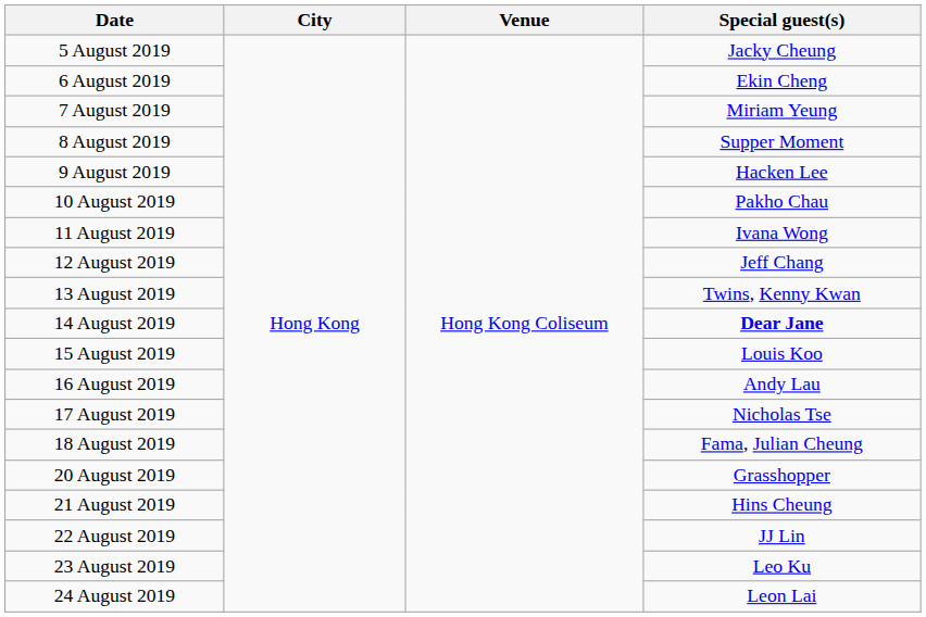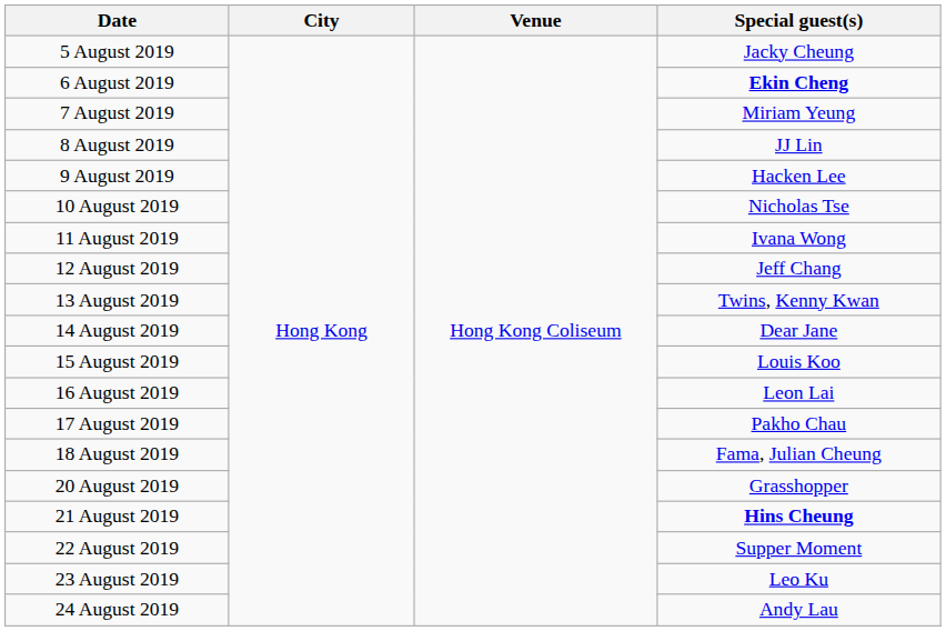 <table class="wikitable" style="text-align:center;">
 <tr>
 <th scope="col" style="width:11em;">Date</th>
 <th scope="col" style="width:9em;">City</th>
 <th scope="col" style="width:12em;">Venue</th>
 <th scope="col" style="width:14em;">Special guest(s)</th>
 </tr>
 <tr>
 <td>5 August 2019</td>
 <td rowspan="19"><a href='#'>Hong Kong</a></td>
 <td rowspan="19"><a href='#'>Hong Kong Coliseum</a></td>
 <td><a href='#'>Jacky Cheung</a></td>
 </tr>
 <tr>
 <td>6 August 2019</td>
-<td><a href='#'>Ekin Cheng</a></td>
+<td><strong><a href='#'>Ekin Cheng</a></strong></td>
 </tr>
 <tr>
 <td>7 August 2019</td>
 <td><a href='#'>Miriam Yeung</a></td>
 </tr>
 <tr>
 <td>8 August 2019</td>
-<td><a href='#'>Supper Moment</a></td>
+<td><a href='#'>JJ Lin</a></td>
 </tr>
 <tr>
 <td>9 August 2019</td>
 <td><a href='#'>Hacken Lee</a></td>
 </tr>
 <tr>
 <td>10 August 2019</td>
-<td><a href='#'>Pakho Chau</a></td>
+<td><a href='#'>Nicholas Tse</a></td>
 </tr>
 <tr>
 <td>11 August 2019</td>
 <td><a href='#'>Ivana Wong</a></td>
 </tr>
 <tr>
 <td>12 August 2019</td>
 <td><a href='#'>Jeff Chang</a></td>
 </tr>
 <tr>
 <td>13 August 2019</td>
 <td><a href='#'>Twins</a>, <a href='#'>Kenny Kwan</a></td>
 </tr>
 <tr>
 <td>14 August 2019</td>
-<td><strong><a href='#'>Dear Jane</a></strong></td>
+<td><a href='#'>Dear Jane</a></td>
 </tr>
 <tr>
 <td>15 August 2019</td>
 <td><a href='#'>Louis Koo</a></td>
 </tr>
 <tr>
 <td>16 August 2019</td>
-<td><a href='#'>Andy Lau</a></td>
+<td><a href='#'>Leon Lai</a></td>
 </tr>
 <tr>
 <td>17 August 2019</td>
-<td><a href='#'>Nicholas Tse</a></td>
+<td><a href='#'>Pakho Chau</a></td>
 </tr>
 <tr>
 <td>18 August 2019</td>
 <td><a href='#'>Fama</a>, <a href='#'>Julian Cheung</a></td>
 </tr>
 <tr>
 <td>20 August 2019</td>
 <td><a href='#'>Grasshopper</a></td>
 </tr>
 <tr>
 <td>21 August 2019</td>
-<td><a href='#'>Hins Cheung</a></td>
+<td><strong><a href='#'>Hins Cheung</a></strong></td>
 </tr>
 <tr>
 <td>22 August 2019</td>
-<td><a href='#'>JJ Lin</a></td>
+<td><a href='#'>Supper Moment</a></td>
 </tr>
 <tr>
 <td>23 August 2019</td>
 <td><a href='#'>Leo Ku</a></td>
 </tr>
 <tr>
 <td>24 August 2019</td>
-<td><a href='#'>Leon Lai</a></td>
+<td><a href='#'>Andy Lau</a></td>
 </tr>
 </table>
